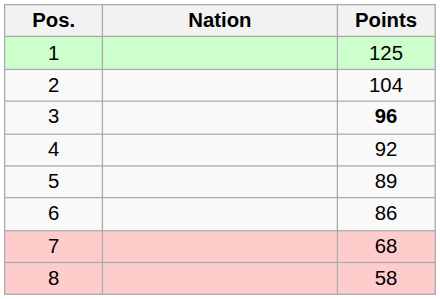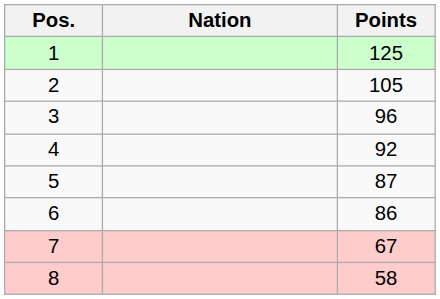 <table class="wikitable gauche" cellspacing="1" style="width:340px;">
 <tr style="background:#efefef; text-align:center;">
 <th style="width:70px;">Pos.</th>
 <th>Nation</th>
 <th style="width:70px;">Points</th>
 </tr>
 <tr style="vertical-align:top; text-align:center; background:#ccffcc;">
 <td>1</td>
 <td style="text-align:left;"></td>
 <td>125</td>
 </tr>
 <tr style="vertical-align:top; text-align:center;">
 <td>2</td>
 <td style="text-align:left;"></td>
-<td>104</td>
+<td>105</td>
 </tr>
 <tr style="vertical-align:top; text-align:center;">
 <td>3</td>
 <td style="text-align:left;"></td>
-<td><strong>96</strong></td>
+<td>96</td>
 </tr>
 <tr style="vertical-align:top; text-align:center;">
 <td>4</td>
 <td style="text-align:left;"></td>
 <td>92</td>
 </tr>
 <tr style="vertical-align:top; text-align:center;">
 <td>5</td>
 <td style="text-align:left;"></td>
-<td>89</td>
+<td>87</td>
 </tr>
 <tr style="vertical-align:top; text-align:center;">
 <td>6</td>
 <td style="text-align:left;"></td>
 <td>86</td>
 </tr>
 <tr style="vertical-align:top; text-align:center; background:#ffcccc;">
 <td>7</td>
 <td style="text-align:left;"></td>
-<td>68</td>
+<td>67</td>
 </tr>
 <tr style="vertical-align:top; text-align:center; background:#ffcccc;">
 <td>8</td>
 <td style="text-align:left;"></td>
 <td>58</td>
 </tr>
 </table>
